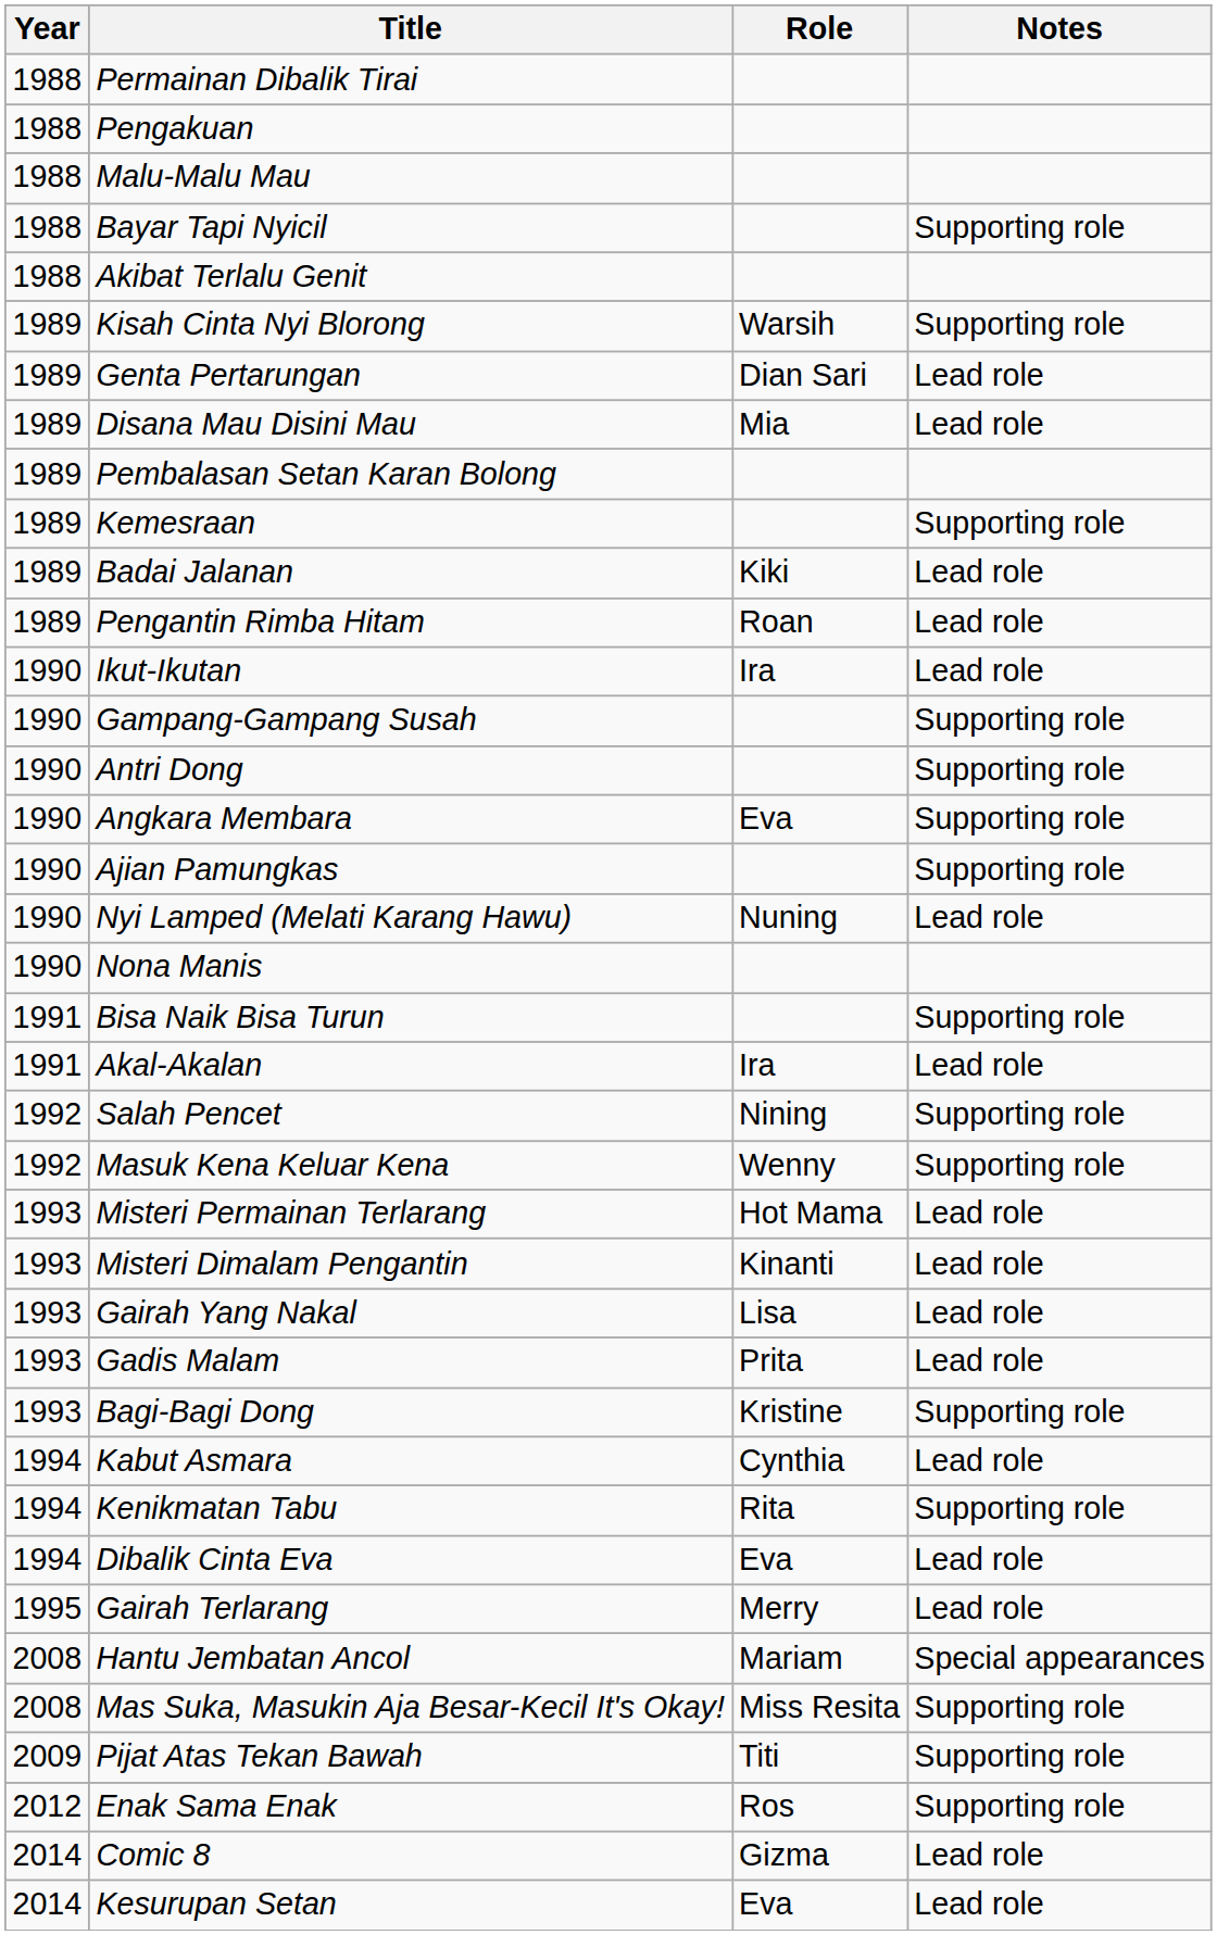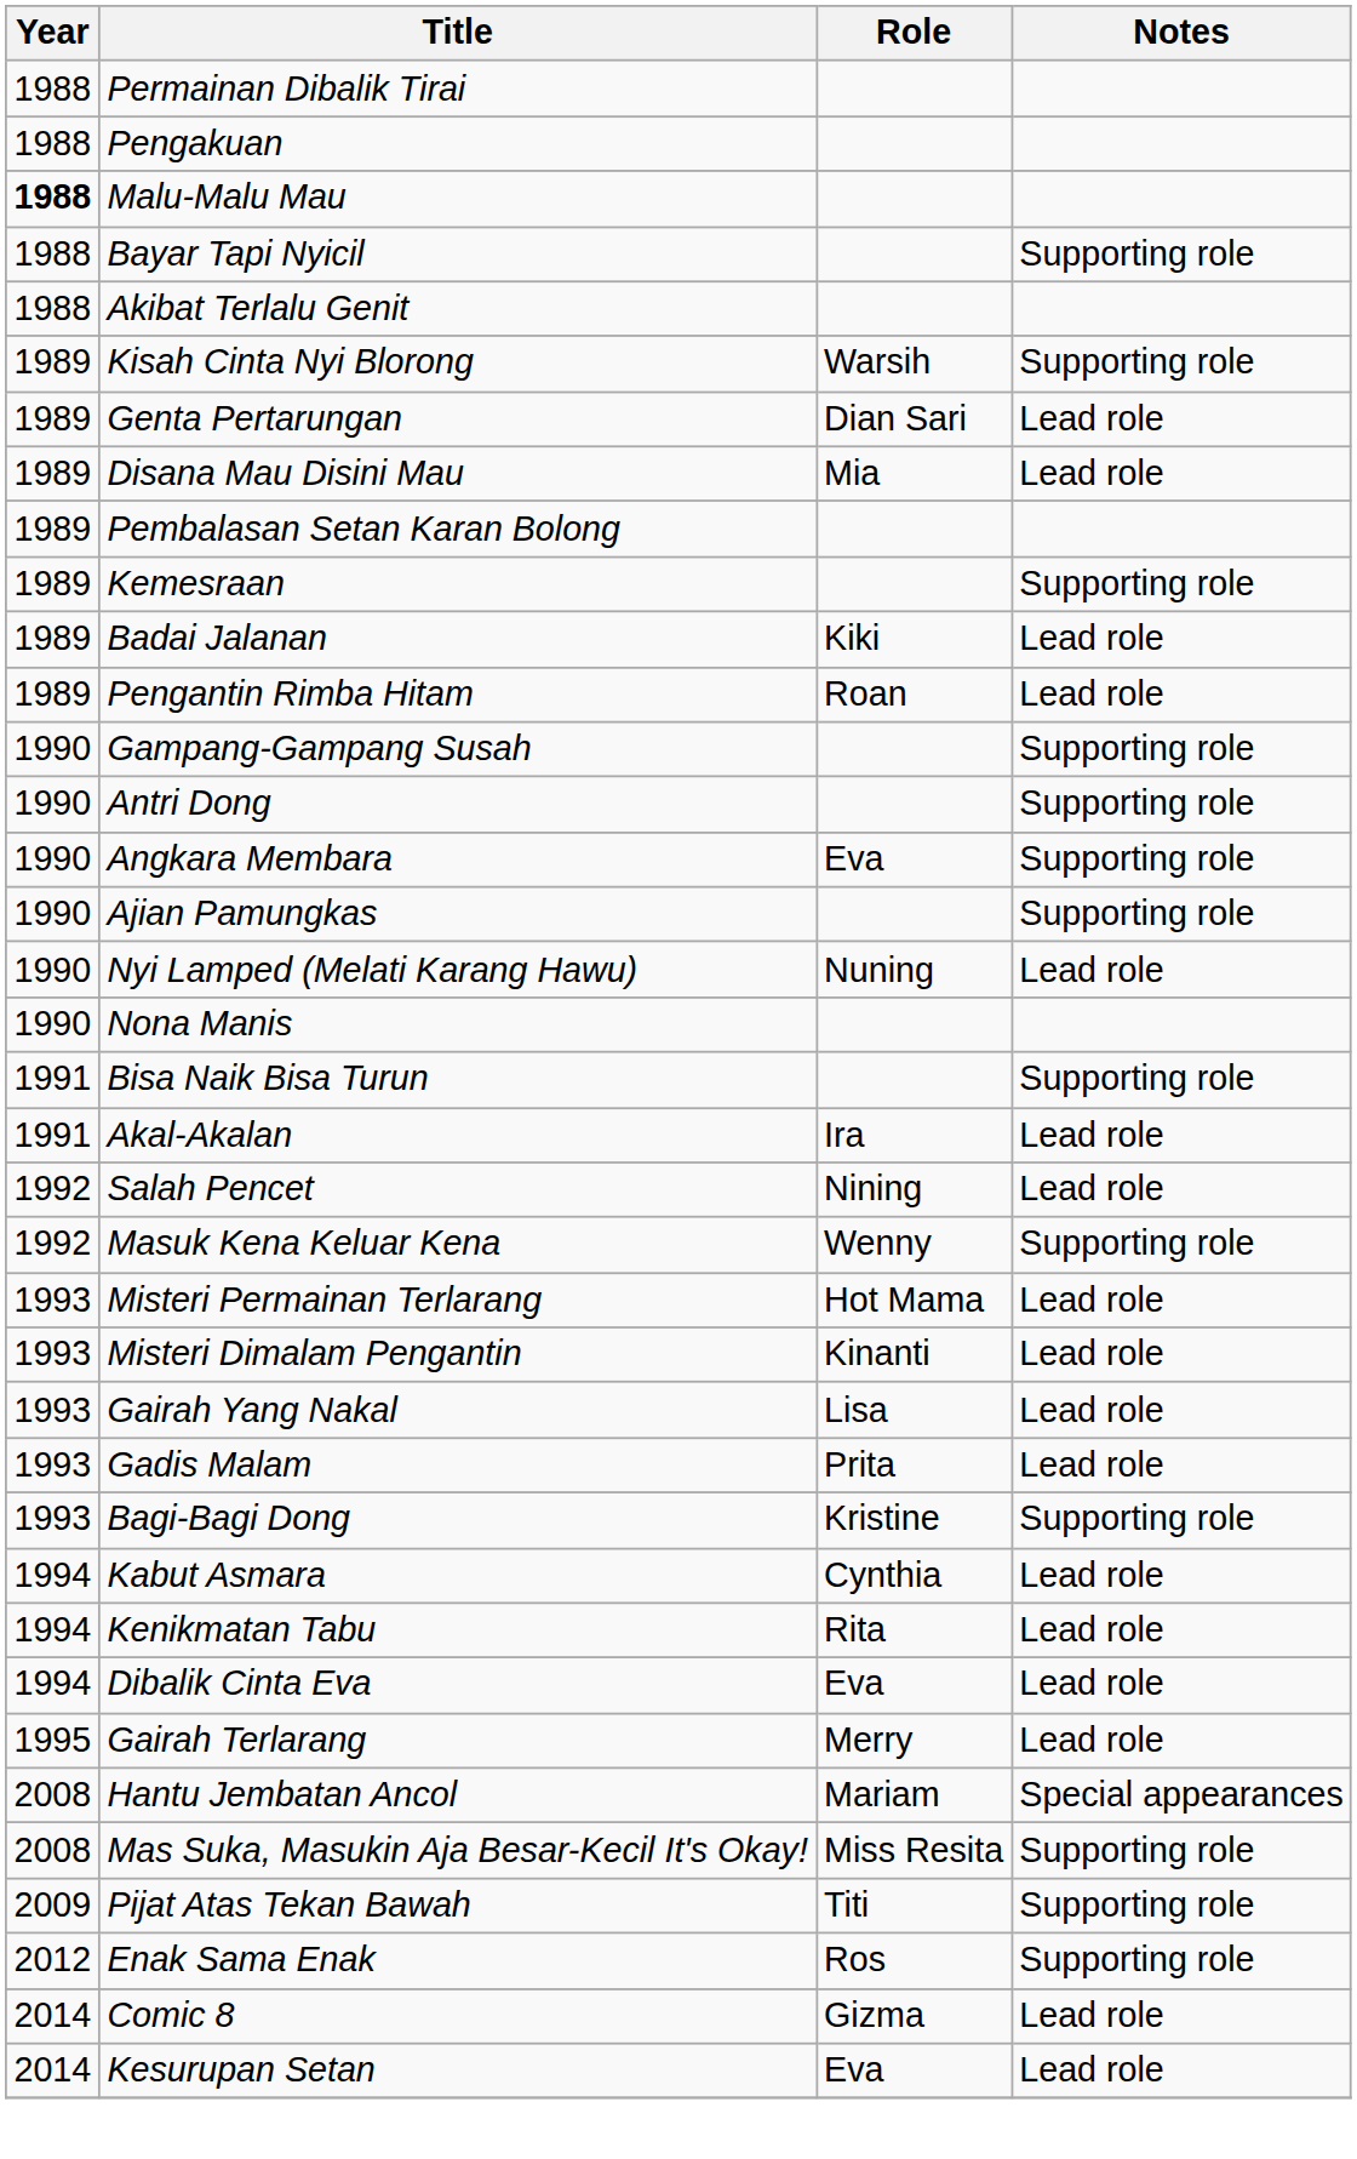 <table class="wikitable">
 <tr>
 <th>Year</th>
 <th>Title</th>
 <th>Role</th>
 <th>Notes</th>
 </tr>
 <tr>
 <td>1988</td>
 <td><em>Permainan Dibalik Tirai</em></td>
 <td></td>
 <td></td>
 </tr>
 <tr>
 <td>1988</td>
 <td><em>Pengakuan</em></td>
 <td></td>
 <td></td>
 </tr>
 <tr>
-<td>1988</td>
+<td><strong>1988</strong></td>
 <td><em>Malu-Malu Mau</em></td>
 <td></td>
 <td></td>
 </tr>
 <tr>
 <td>1988</td>
 <td><em>Bayar Tapi Nyicil</em></td>
 <td></td>
 <td>Supporting role</td>
 </tr>
 <tr>
 <td>1988</td>
 <td><em>Akibat Terlalu Genit</em></td>
 <td></td>
 <td></td>
 </tr>
 <tr>
 <td>1989</td>
 <td><em>Kisah Cinta Nyi Blorong</em></td>
 <td>Warsih</td>
 <td>Supporting role</td>
 </tr>
 <tr>
 <td>1989</td>
 <td><em>Genta Pertarungan</em></td>
 <td>Dian Sari</td>
 <td>Lead role</td>
 </tr>
 <tr>
 <td>1989</td>
 <td><em>Disana Mau Disini Mau</em></td>
 <td>Mia</td>
 <td>Lead role</td>
 </tr>
 <tr>
 <td>1989</td>
 <td><em>Pembalasan Setan Karan Bolong</em></td>
 <td></td>
 <td></td>
 </tr>
 <tr>
 <td>1989</td>
 <td><em>Kemesraan</em></td>
 <td></td>
 <td>Supporting role</td>
 </tr>
 <tr>
 <td>1989</td>
 <td><em>Badai Jalanan</em></td>
 <td>Kiki</td>
 <td>Lead role</td>
 </tr>
 <tr>
 <td>1989</td>
 <td><em>Pengantin Rimba Hitam</em></td>
 <td>Roan</td>
 <td>Lead role</td>
 </tr>
 <tr>
 <td>1990</td>
-<td><em>Ikut-Ikutan</em></td>
-<td>Ira</td>
-<td>Lead role</td>
-</tr>
-<tr>
-<td>1990</td>
 <td><em>Gampang-Gampang Susah</em></td>
 <td></td>
 <td>Supporting role</td>
 </tr>
 <tr>
 <td>1990</td>
 <td><em>Antri Dong</em></td>
 <td></td>
 <td>Supporting role</td>
 </tr>
 <tr>
 <td>1990</td>
 <td><em>Angkara Membara</em></td>
 <td>Eva</td>
 <td>Supporting role</td>
 </tr>
 <tr>
 <td>1990</td>
 <td><em>Ajian Pamungkas</em></td>
 <td></td>
 <td>Supporting role</td>
 </tr>
 <tr>
 <td>1990</td>
 <td><em>Nyi Lamped (Melati Karang Hawu)</em></td>
 <td>Nuning</td>
 <td>Lead role</td>
 </tr>
 <tr>
 <td>1990</td>
 <td><em>Nona Manis</em></td>
 <td></td>
 <td></td>
 </tr>
 <tr>
 <td>1991</td>
 <td><em>Bisa Naik Bisa Turun</em></td>
 <td></td>
 <td>Supporting role</td>
 </tr>
 <tr>
 <td>1991</td>
 <td><em>Akal-Akalan</em></td>
 <td>Ira</td>
 <td>Lead role</td>
 </tr>
 <tr>
 <td>1992</td>
 <td><em>Salah Pencet</em></td>
 <td>Nining</td>
-<td>Supporting role</td>
+<td>Lead role</td>
 </tr>
 <tr>
 <td>1992</td>
 <td><em>Masuk Kena Keluar Kena</em></td>
 <td>Wenny</td>
 <td>Supporting role</td>
 </tr>
 <tr>
 <td>1993</td>
 <td><em>Misteri Permainan Terlarang</em></td>
 <td>Hot Mama</td>
 <td>Lead role</td>
 </tr>
 <tr>
 <td>1993</td>
 <td><em>Misteri Dimalam Pengantin</em></td>
 <td>Kinanti</td>
 <td>Lead role</td>
 </tr>
 <tr>
 <td>1993</td>
 <td><em>Gairah Yang Nakal</em></td>
 <td>Lisa</td>
 <td>Lead role</td>
 </tr>
 <tr>
 <td>1993</td>
 <td><em>Gadis Malam</em></td>
 <td>Prita</td>
 <td>Lead role</td>
 </tr>
 <tr>
 <td>1993</td>
 <td><em>Bagi-Bagi Dong</em></td>
 <td>Kristine</td>
 <td>Supporting role</td>
 </tr>
 <tr>
 <td>1994</td>
 <td><em>Kabut Asmara</em></td>
 <td>Cynthia</td>
 <td>Lead role</td>
 </tr>
 <tr>
 <td>1994</td>
 <td><em>Kenikmatan Tabu</em></td>
 <td>Rita</td>
-<td>Supporting role</td>
+<td>Lead role</td>
 </tr>
 <tr>
 <td>1994</td>
 <td><em>Dibalik Cinta Eva</em></td>
 <td>Eva</td>
 <td>Lead role</td>
 </tr>
 <tr>
 <td>1995</td>
 <td><em>Gairah Terlarang</em></td>
 <td>Merry</td>
 <td>Lead role</td>
 </tr>
 <tr>
 <td>2008</td>
 <td><em>Hantu Jembatan Ancol</em></td>
 <td>Mariam</td>
 <td>Special appearances</td>
 </tr>
 <tr>
 <td>2008</td>
 <td><em>Mas Suka, Masukin Aja Besar-Kecil It's Okay!</em></td>
 <td>Miss Resita</td>
 <td>Supporting role</td>
 </tr>
 <tr>
 <td>2009</td>
 <td><em>Pijat Atas Tekan Bawah</em></td>
 <td>Titi</td>
 <td>Supporting role</td>
 </tr>
 <tr>
 <td>2012</td>
 <td><em>Enak Sama Enak</em></td>
 <td>Ros</td>
 <td>Supporting role</td>
 </tr>
 <tr>
 <td>2014</td>
 <td><em>Comic 8</em></td>
 <td>Gizma</td>
 <td>Lead role</td>
 </tr>
 <tr>
 <td>2014</td>
 <td><em>Kesurupan Setan</em></td>
 <td>Eva</td>
 <td>Lead role</td>
 </tr>
 <tr>
 </tr>
 </table>
